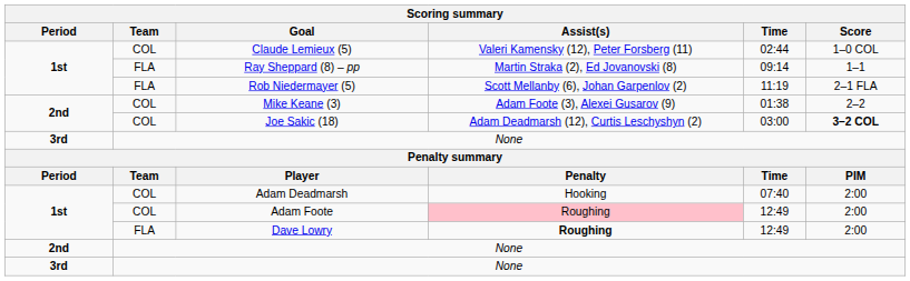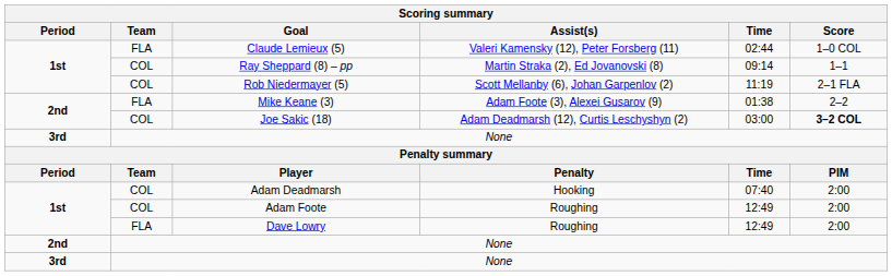 <table style="width:100%;" class="wikitable">
 <tr>
 <th colspan="6">Scoring summary</th>
 </tr>
 <tr>
 <th style="width:12%;">Period</th>
 <th style="width:7%;">Team</th>
 <th style="width:28%;">Goal</th>
 <th style="width:35%;">Assist(s)</th>
 <th style="width:7%;">Time</th>
 <th style="width:11%;">Score</th>
 </tr>
 <tr>
 <td style="text-align:center;" rowspan="3"><strong>1st</strong></td>
-<td style="text-align:center;">COL</td>
+<td style="text-align:center;">FLA</td>
 <td style="text-align:center;"><a href='#'>Claude Lemieux</a> (5)</td>
 <td style="text-align:center;"><a href='#'>Valeri Kamensky</a> (12), <a href='#'>Peter Forsberg</a> (11)</td>
 <td style="text-align:center;">02:44</td>
 <td style="text-align:center;">1–0 COL</td>
 </tr>
 <tr>
-<td style="text-align:center;">FLA</td>
+<td style="text-align:center;">COL</td>
 <td style="text-align:center;"><a href='#'>Ray Sheppard</a> (8) – <em>pp</em></td>
 <td style="text-align:center;"><a href='#'>Martin Straka</a> (2), <a href='#'>Ed Jovanovski</a> (8)</td>
 <td style="text-align:center;">09:14</td>
 <td style="text-align:center;">1–1</td>
 </tr>
 <tr>
-<td style="text-align:center;">FLA</td>
+<td style="text-align:center;">COL</td>
 <td style="text-align:center;"><a href='#'>Rob Niedermayer</a> (5)</td>
 <td style="text-align:center;"><a href='#'>Scott Mellanby</a> (6), <a href='#'>Johan Garpenlov</a> (2)</td>
 <td style="text-align:center;">11:19</td>
 <td style="text-align:center;">2–1 FLA</td>
 </tr>
 <tr>
 <td style="text-align:center;" rowspan="2"><strong>2nd</strong></td>
-<td style="text-align:center;">COL</td>
+<td style="text-align:center;">FLA</td>
 <td style="text-align:center;"><a href='#'>Mike Keane</a> (3)</td>
 <td style="text-align:center;"><a href='#'>Adam Foote</a> (3), <a href='#'>Alexei Gusarov</a> (9)</td>
 <td style="text-align:center;">01:38</td>
 <td style="text-align:center;">2–2</td>
 </tr>
 <tr>
 <td style="text-align:center;">COL</td>
 <td style="text-align:center;"><a href='#'>Joe Sakic</a> (18)</td>
 <td style="text-align:center;"><a href='#'>Adam Deadmarsh</a> (12), <a href='#'>Curtis Leschyshyn</a> (2)</td>
 <td style="text-align:center;">03:00</td>
 <td style="text-align:center;"><strong>3–2 COL</strong></td>
 </tr>
 <tr>
 <td style="text-align:center;" rowspan="1"><strong>3rd</strong></td>
 <td style="text-align:center;" colspan="5"><em>None</em></td>
 </tr>
 <tr>
 <th colspan="6">Penalty summary</th>
 </tr>
 <tr>
 <th style="width:12%;">Period</th>
 <th style="width:7%;">Team</th>
 <th style="width:28%;">Player</th>
 <th style="width:35%;">Penalty</th>
 <th style="width:7%;">Time</th>
 <th style="width:11%;">PIM</th>
 </tr>
 <tr style="text-align:center;">
 <td rowspan="3"><strong>1st</strong></td>
 <td>COL</td>
 <td>Adam Deadmarsh</td>
 <td>Hooking</td>
 <td>07:40</td>
 <td>2:00</td>
 </tr>
 <tr style="text-align:center;">
 <td>COL</td>
 <td>Adam Foote</td>
-<td style="background: pink;">Roughing</td>
+<td>Roughing</td>
 <td>12:49</td>
 <td>2:00</td>
 </tr>
 <tr style="text-align:center;">
 <td>FLA</td>
 <td><a href='#'>Dave Lowry</a></td>
-<td><strong>Roughing</strong></td>
+<td>Roughing</td>
 <td>12:49</td>
 <td>2:00</td>
 </tr>
 <tr>
 <td style="text-align:center;" rowspan="1"><strong>2nd</strong></td>
 <td style="text-align:center;" colspan="5"><em>None</em></td>
 </tr>
 <tr>
 <td style="text-align:center;" rowspan="1"><strong>3rd</strong></td>
 <td style="text-align:center;" colspan="5"><em>None</em></td>
 </tr>
 </table>
